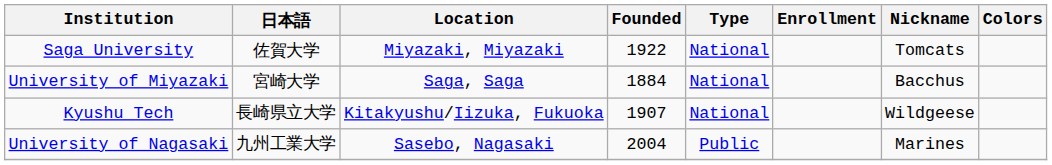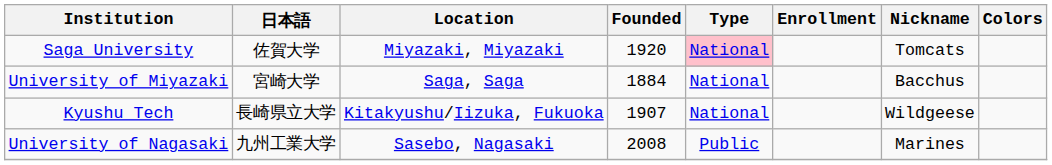 <table class="wikitable sortable" style="text-align: center;">
 <tr>
 <th>Institution</th>
 <th>日本語</th>
 <th>Location</th>
 <th>Founded</th>
 <th>Type</th>
 <th>Enrollment</th>
 <th>Nickname</th>
 <th>Colors</th>
 </tr>
 <tr>
 <td><a href='#'>Saga University</a></td>
 <td>佐賀大学</td>
 <td><a href='#'>Miyazaki</a>, <a href='#'>Miyazaki</a></td>
-<td>1922</td>
-<td><a href='#'>National</a></td>
+<td>1920</td>
+<td style="background: pink;"><a href='#'>National</a></td>
 <td></td>
 <td>Tomcats</td>
 <td></td>
 </tr>
 <tr>
 <td><a href='#'>University of Miyazaki</a></td>
 <td>宮崎大学</td>
 <td><a href='#'>Saga</a>, <a href='#'>Saga</a></td>
 <td>1884</td>
 <td><a href='#'>National</a></td>
 <td></td>
 <td>Bacchus</td>
 <td></td>
 </tr>
 <tr>
 <td><a href='#'>Kyushu Tech</a></td>
 <td>長崎県立大学</td>
 <td><a href='#'>Kitakyushu</a>/<a href='#'>Iizuka</a>, <a href='#'>Fukuoka</a></td>
 <td>1907</td>
 <td><a href='#'>National</a></td>
 <td></td>
 <td>Wildgeese</td>
 <td></td>
 </tr>
 <tr>
 <td><a href='#'>University of Nagasaki</a></td>
 <td>九州工業大学</td>
 <td><a href='#'>Sasebo</a>, <a href='#'>Nagasaki</a></td>
-<td>2004</td>
+<td>2008</td>
 <td><a href='#'>Public</a></td>
 <td></td>
 <td>Marines</td>
 <td></td>
 </tr>
 <tr>
 </tr>
 </table>
